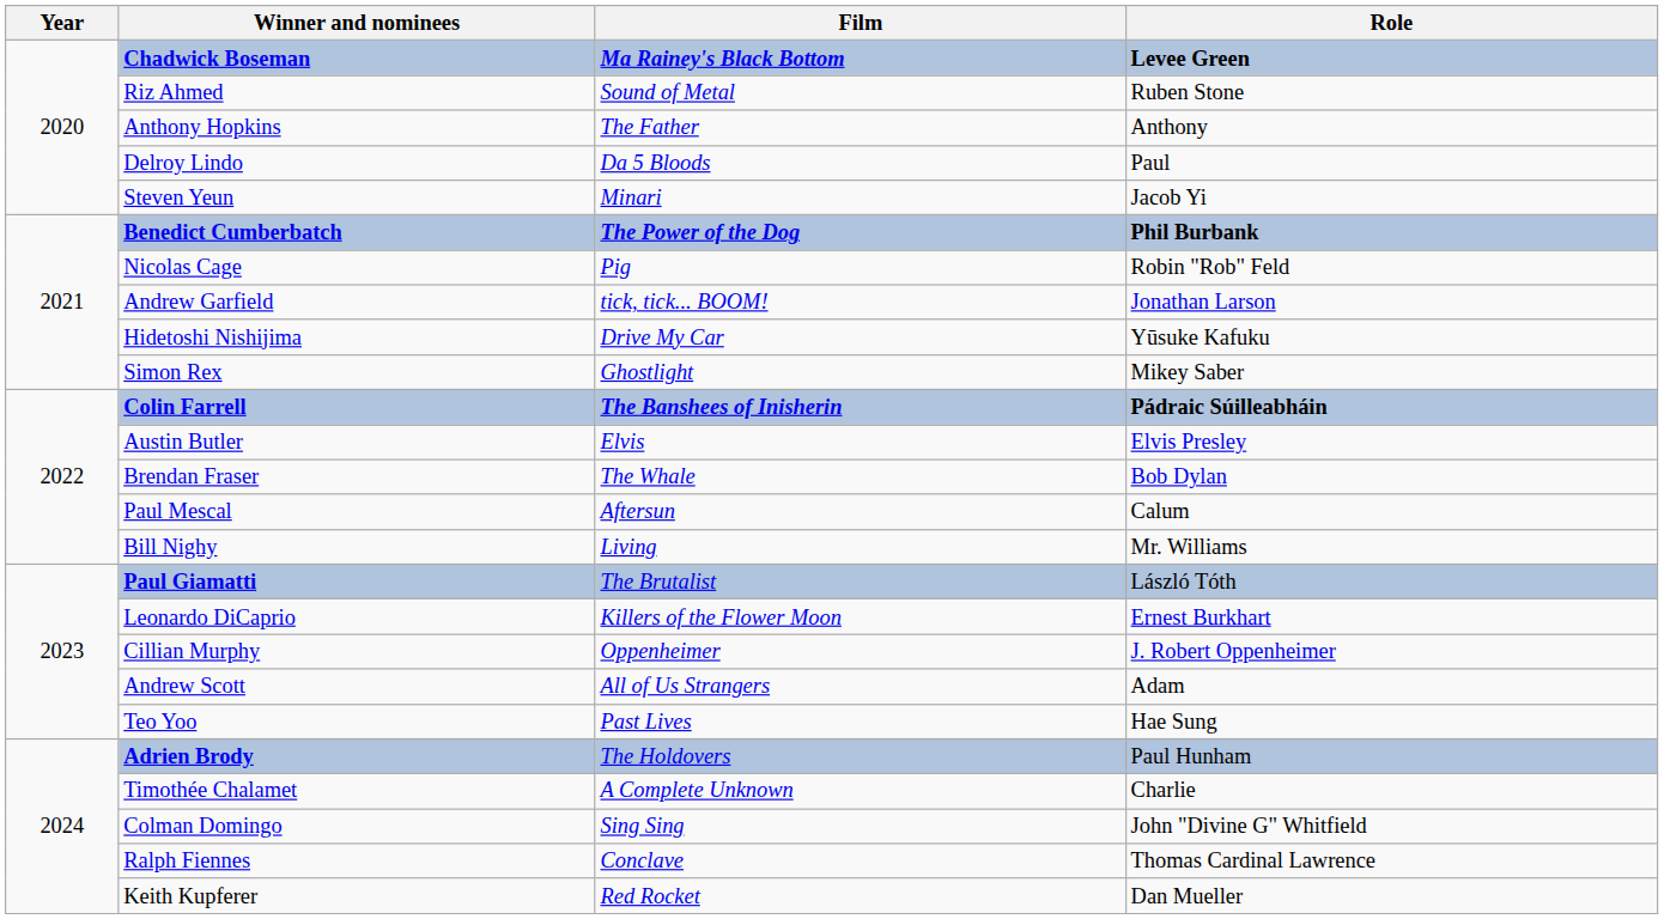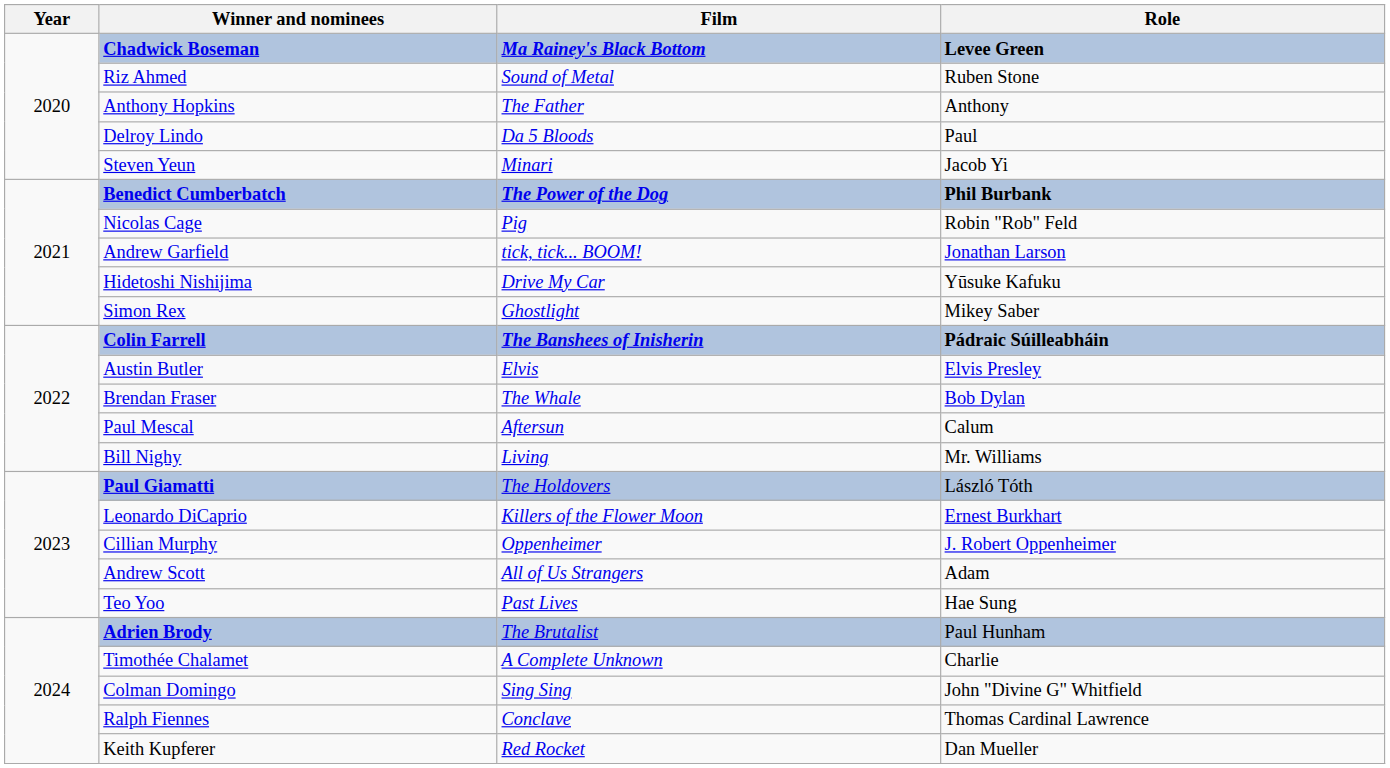 <table class="wikitable" width="95%" cellpadding="5">
 <tr>
 <th><strong>Year</strong></th>
 <th><strong>Winner and nominees</strong></th>
 <th><strong>Film</strong></th>
 <th><strong>Role</strong></th>
 </tr>
 <tr>
 <td rowspan="5" style="text-align:center;">2020</td>
 <td style="background:#B0C4DE;"><strong><a href='#'>Chadwick Boseman</a></strong></td>
 <td style="background:#B0C4DE;"><strong><a href='#'><em>Ma Rainey's Black Bottom</em></a></strong></td>
 <td style="background:#B0C4DE;"><strong>Levee Green</strong></td>
 </tr>
 <tr>
 <td><a href='#'>Riz Ahmed</a></td>
 <td><em><a href='#'>Sound of Metal</a></em></td>
 <td>Ruben Stone</td>
 </tr>
 <tr>
 <td><a href='#'>Anthony Hopkins</a></td>
 <td><a href='#'><em>The Father</em></a></td>
 <td>Anthony</td>
 </tr>
 <tr>
 <td><a href='#'>Delroy Lindo</a></td>
 <td><em><a href='#'>Da 5 Bloods</a></em></td>
 <td>Paul</td>
 </tr>
 <tr>
 <td><a href='#'>Steven Yeun</a></td>
 <td><a href='#'><em>Minari</em></a></td>
 <td>Jacob Yi</td>
 </tr>
 <tr>
 <td rowspan="5" style="text-align:center;">2021</td>
 <td style="background:#B0C4DE;"><strong><a href='#'>Benedict Cumberbatch</a></strong></td>
 <td style="background:#B0C4DE;"><strong><a href='#'><em>The Power of the Dog</em></a></strong></td>
 <td style="background:#B0C4DE;"><strong>Phil Burbank</strong></td>
 </tr>
 <tr>
 <td><a href='#'>Nicolas Cage</a></td>
 <td><em><a href='#'>Pig</a></em></td>
 <td>Robin "Rob" Feld</td>
 </tr>
 <tr>
 <td><a href='#'>Andrew Garfield</a></td>
 <td><a href='#'><em>tick, tick... BOOM!</em></a></td>
 <td><a href='#'>Jonathan Larson</a></td>
 </tr>
 <tr>
 <td><a href='#'>Hidetoshi Nishijima</a></td>
 <td><em><a href='#'>Drive My Car</a></em></td>
 <td>Yūsuke Kafuku</td>
 </tr>
 <tr>
 <td><a href='#'>Simon Rex</a></td>
 <td><em><a href='#'>Ghostlight</a></em></td>
 <td>Mikey Saber</td>
 </tr>
 <tr>
 <td rowspan="5" style="text-align:center;">2022</td>
 <td style="background:#B0C4DE;"><strong><a href='#'>Colin Farrell</a></strong></td>
 <td style="background:#B0C4DE;"><strong><em><a href='#'>The Banshees of Inisherin</a></em></strong></td>
 <td style="background:#B0C4DE;"><strong>Pádraic Súilleabháin</strong></td>
 </tr>
 <tr>
 <td><a href='#'>Austin Butler</a></td>
 <td><em><a href='#'>Elvis</a></em></td>
 <td><a href='#'>Elvis Presley</a></td>
 </tr>
 <tr>
 <td><a href='#'>Brendan Fraser</a></td>
 <td><em><a href='#'>The Whale</a></em></td>
 <td><a href='#'>Bob Dylan</a></td>
 </tr>
 <tr>
 <td><a href='#'>Paul Mescal</a></td>
 <td><em><a href='#'>Aftersun</a></em></td>
 <td>Calum</td>
 </tr>
 <tr>
 <td><a href='#'>Bill Nighy</a></td>
 <td><a href='#'><em>Living</em></a></td>
 <td>Mr. Williams</td>
 </tr>
 <tr>
 <td rowspan="5"  style="text-align:center;">2023</td>
 <td style="background:#B0C4DE;"><strong><a href='#'>Paul Giamatti</a></strong></td>
-<td style="background:#B0C4DE;"><em><a href='#'>The Brutalist</a></em></td>
+<td style="background:#B0C4DE;"><em><a href='#'>The Holdovers</a></em></td>
 <td style="background:#B0C4DE;">László Tóth</td>
 </tr>
 <tr>
 <td><a href='#'>Leonardo DiCaprio</a></td>
 <td><em><a href='#'>Killers of the Flower Moon</a></em></td>
 <td><a href='#'>Ernest Burkhart</a></td>
 </tr>
 <tr>
 <td><a href='#'>Cillian Murphy</a></td>
 <td><em><a href='#'>Oppenheimer</a></em></td>
 <td><a href='#'>J. Robert Oppenheimer</a></td>
 </tr>
 <tr>
 <td><a href='#'>Andrew Scott</a></td>
 <td><em><a href='#'>All of Us Strangers</a></em></td>
 <td>Adam</td>
 </tr>
 <tr>
 <td><a href='#'>Teo Yoo</a></td>
 <td><em><a href='#'>Past Lives</a></em></td>
 <td>Hae Sung</td>
 </tr>
 <tr>
 <td rowspan="5"  style="text-align:center;">2024</td>
 <td style="background:#B0C4DE;"><strong><a href='#'>Adrien Brody</a></strong></td>
-<td style="background:#B0C4DE;"><em><a href='#'>The Holdovers</a></em></td>
+<td style="background:#B0C4DE;"><em><a href='#'>The Brutalist</a></em></td>
 <td style="background:#B0C4DE;">Paul Hunham</td>
 </tr>
 <tr>
 <td><a href='#'>Timothée Chalamet</a></td>
 <td><em><a href='#'>A Complete Unknown</a></em></td>
 <td>Charlie</td>
 </tr>
 <tr>
 <td><a href='#'>Colman Domingo</a></td>
 <td><em><a href='#'>Sing Sing</a></em></td>
 <td>John "Divine G" Whitfield</td>
 </tr>
 <tr>
 <td><a href='#'>Ralph Fiennes</a></td>
 <td><em><a href='#'>Conclave</a></em></td>
 <td>Thomas Cardinal Lawrence</td>
 </tr>
 <tr>
 <td>Keith Kupferer</td>
 <td><a href='#'><em>Red Rocket</em></a></td>
 <td>Dan Mueller</td>
 </tr>
 <tr>
 </tr>
 </table>
